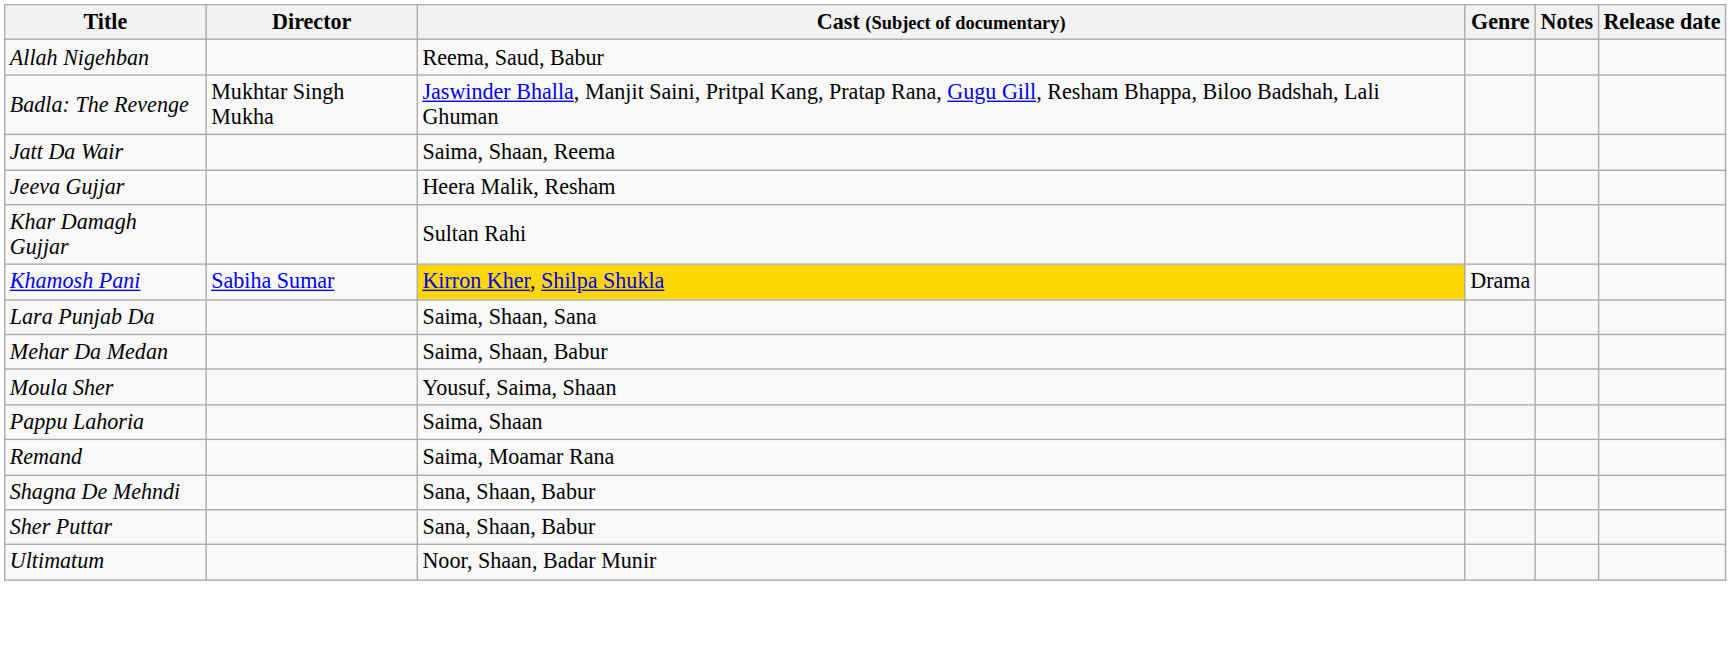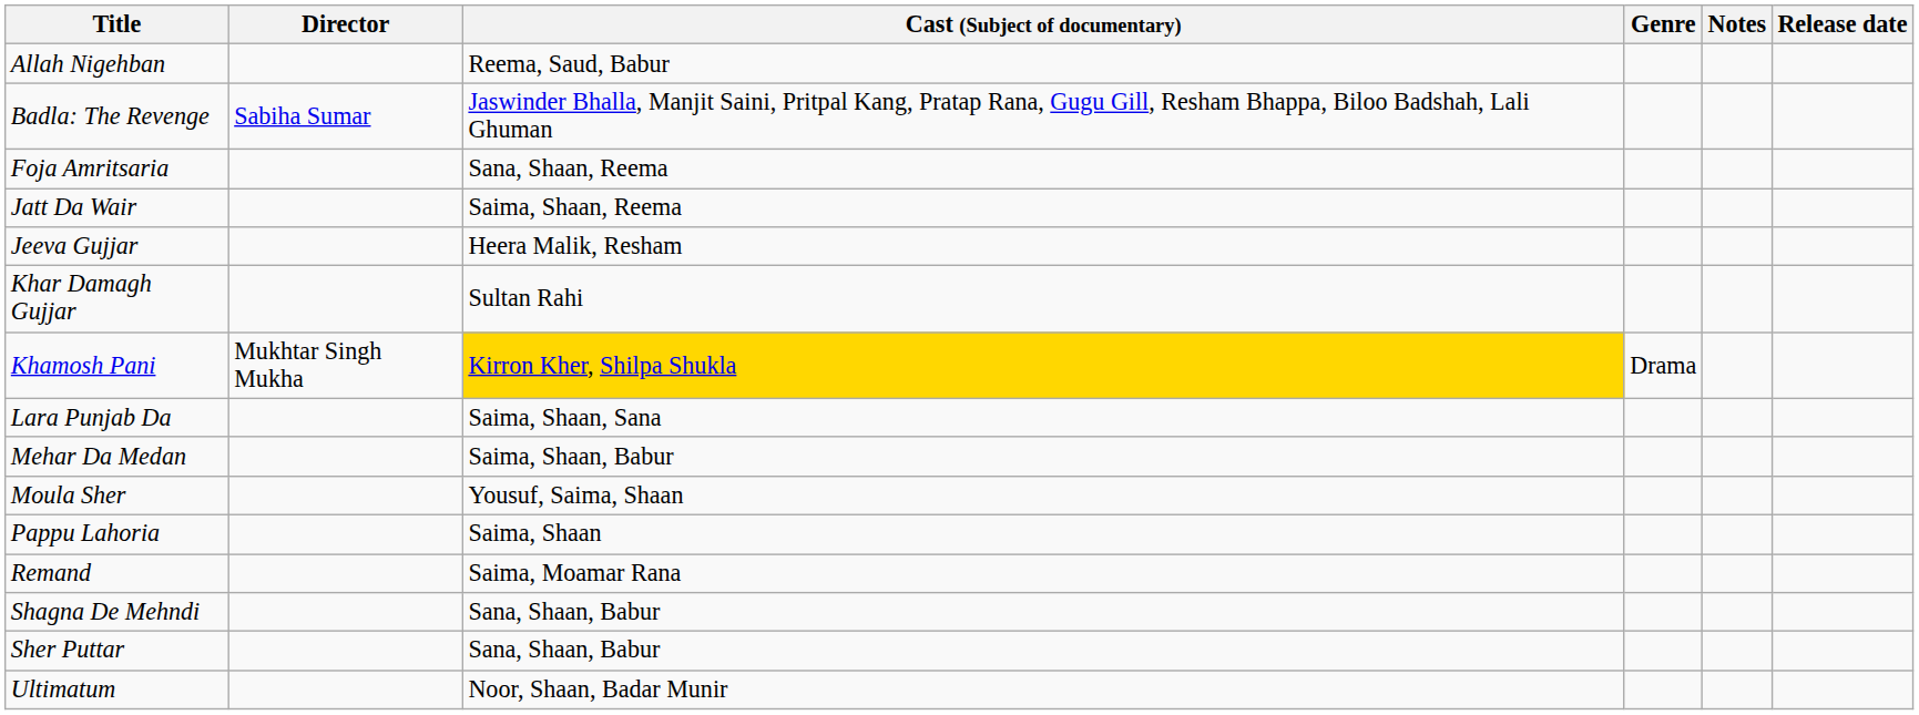 <table class="wikitable sortable">
 <tr>
 <th>Title</th>
 <th>Director</th>
 <th>Cast <small>(Subject of documentary)</small></th>
 <th>Genre</th>
 <th>Notes</th>
 <th>Release date</th>
 </tr>
 <tr>
 <td><span></span> <em>Allah Nigehban</em></td>
 <td></td>
 <td>Reema, Saud, Babur</td>
 <td></td>
 <td></td>
 <td></td>
 </tr>
 <tr>
 <td><span></span> <em>Badla: The Revenge</em></td>
-<td>Mukhtar Singh Mukha</td>
+<td><a href='#'>Sabiha Sumar</a></td>
 <td><a href='#'>Jaswinder Bhalla</a>, Manjit Saini, Pritpal Kang, Pratap Rana, <a href='#'>Gugu Gill</a>, Resham Bhappa, Biloo Badshah, Lali Ghuman</td>
+<td></td>
+<td></td>
+<td></td>
+</tr>
+<tr>
+<td><span></span> <em>Foja Amritsaria</em></td>
+<td></td>
+<td>Sana, Shaan, Reema</td>
 <td></td>
 <td></td>
 <td></td>
 </tr>
 <tr>
 <td><span></span> <em>Jatt Da Wair</em></td>
 <td></td>
 <td>Saima, Shaan, Reema</td>
 <td></td>
 <td></td>
 <td></td>
 </tr>
 <tr>
 <td><em>Jeeva Gujjar</em></td>
 <td></td>
 <td>Heera Malik, Resham</td>
 <td></td>
 <td></td>
 <td></td>
 </tr>
 <tr>
 <td><span></span> <em>Khar Damagh Gujjar</em></td>
 <td></td>
 <td>Sultan Rahi</td>
 <td></td>
 <td></td>
 <td></td>
 </tr>
 <tr>
 <td><em><a href='#'>Khamosh Pani</a></em></td>
-<td><a href='#'>Sabiha Sumar</a></td>
+<td>Mukhtar Singh Mukha</td>
 <td style="background: gold;"><a href='#'>Kirron Kher</a>, <a href='#'>Shilpa Shukla</a></td>
 <td>Drama</td>
 <td></td>
 <td></td>
 </tr>
 <tr>
 <td><span></span> <em>Lara Punjab Da</em></td>
 <td></td>
 <td>Saima, Shaan, Sana</td>
 <td></td>
 <td></td>
 <td></td>
 </tr>
 <tr>
 <td><span></span> <em>Mehar Da Medan</em></td>
 <td></td>
 <td>Saima, Shaan, Babur</td>
 <td></td>
 <td></td>
 <td></td>
 </tr>
 <tr>
 <td><em>Moula Sher</em></td>
 <td></td>
 <td>Yousuf, Saima, Shaan</td>
 <td></td>
 <td></td>
 <td></td>
 </tr>
 <tr>
 <td><span></span> <em>Pappu Lahoria</em></td>
 <td></td>
 <td>Saima, Shaan</td>
 <td></td>
 <td></td>
 <td></td>
 </tr>
 <tr>
 <td><span></span> <em>Remand</em></td>
 <td></td>
 <td>Saima, Moamar Rana</td>
 <td></td>
 <td></td>
 <td></td>
 </tr>
 <tr>
 <td><span></span> <em>Shagna De Mehndi</em></td>
 <td></td>
 <td>Sana, Shaan, Babur</td>
 <td></td>
 <td></td>
 <td></td>
 </tr>
 <tr>
 <td><em>Sher Puttar</em></td>
 <td></td>
 <td>Sana, Shaan, Babur</td>
 <td></td>
 <td></td>
 <td></td>
 </tr>
 <tr>
 <td><span></span> <em>Ultimatum</em></td>
 <td></td>
 <td>Noor, Shaan, Badar Munir</td>
 <td></td>
 <td></td>
 <td></td>
 </tr>
 </table>
